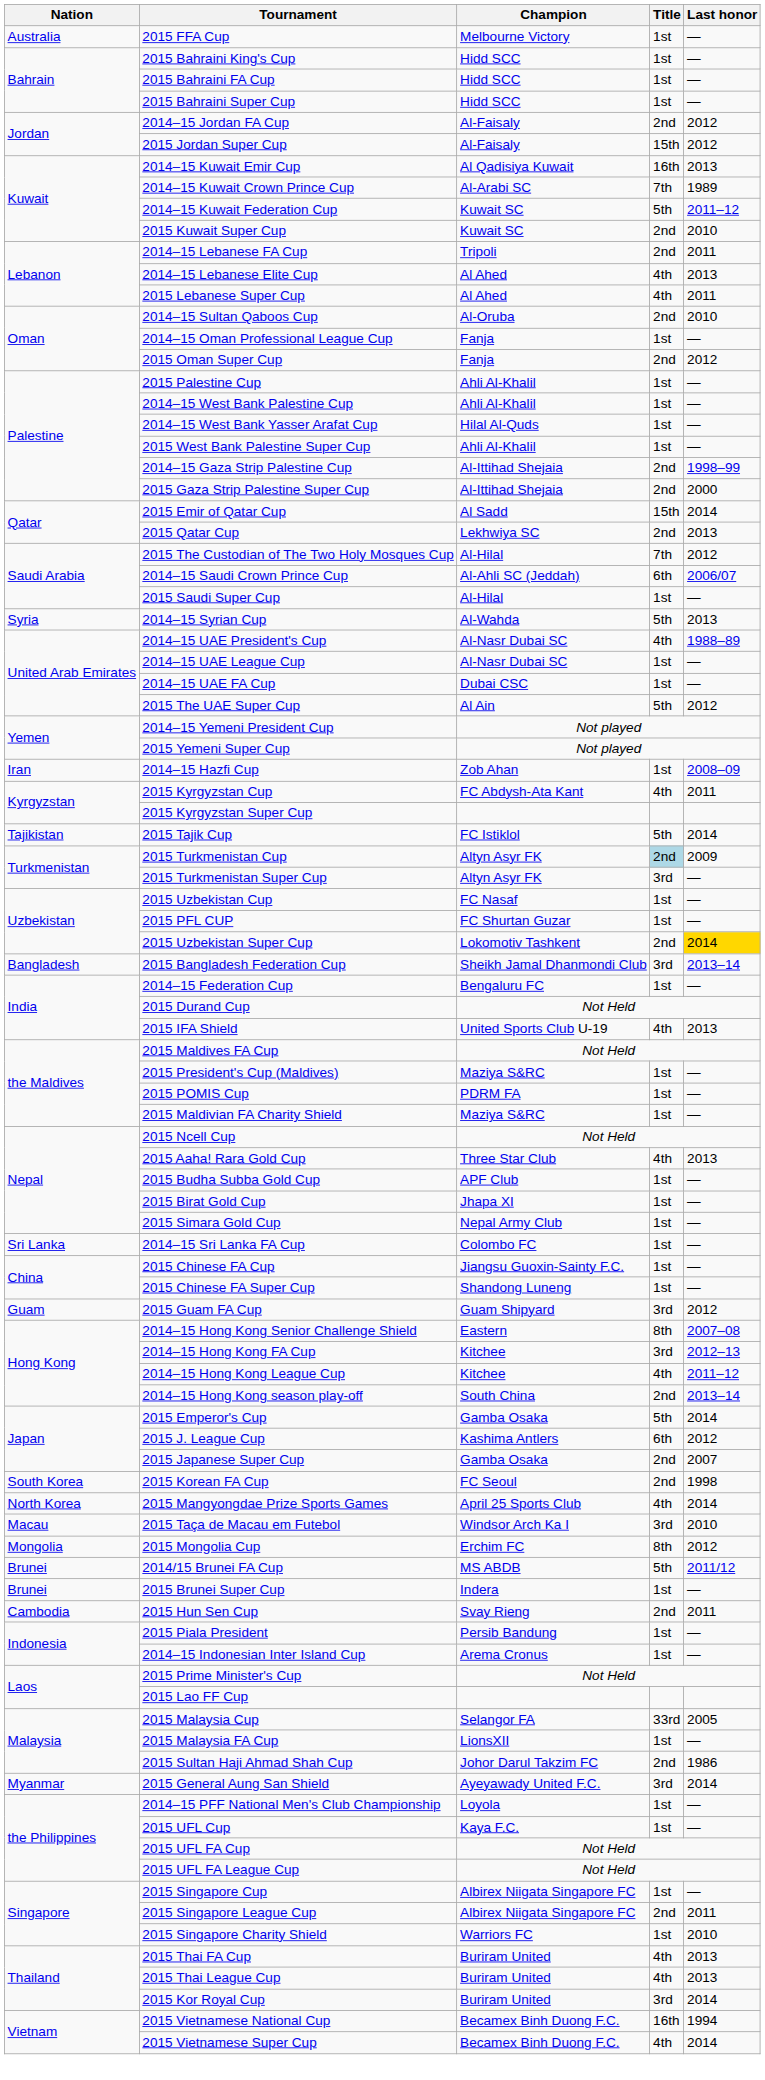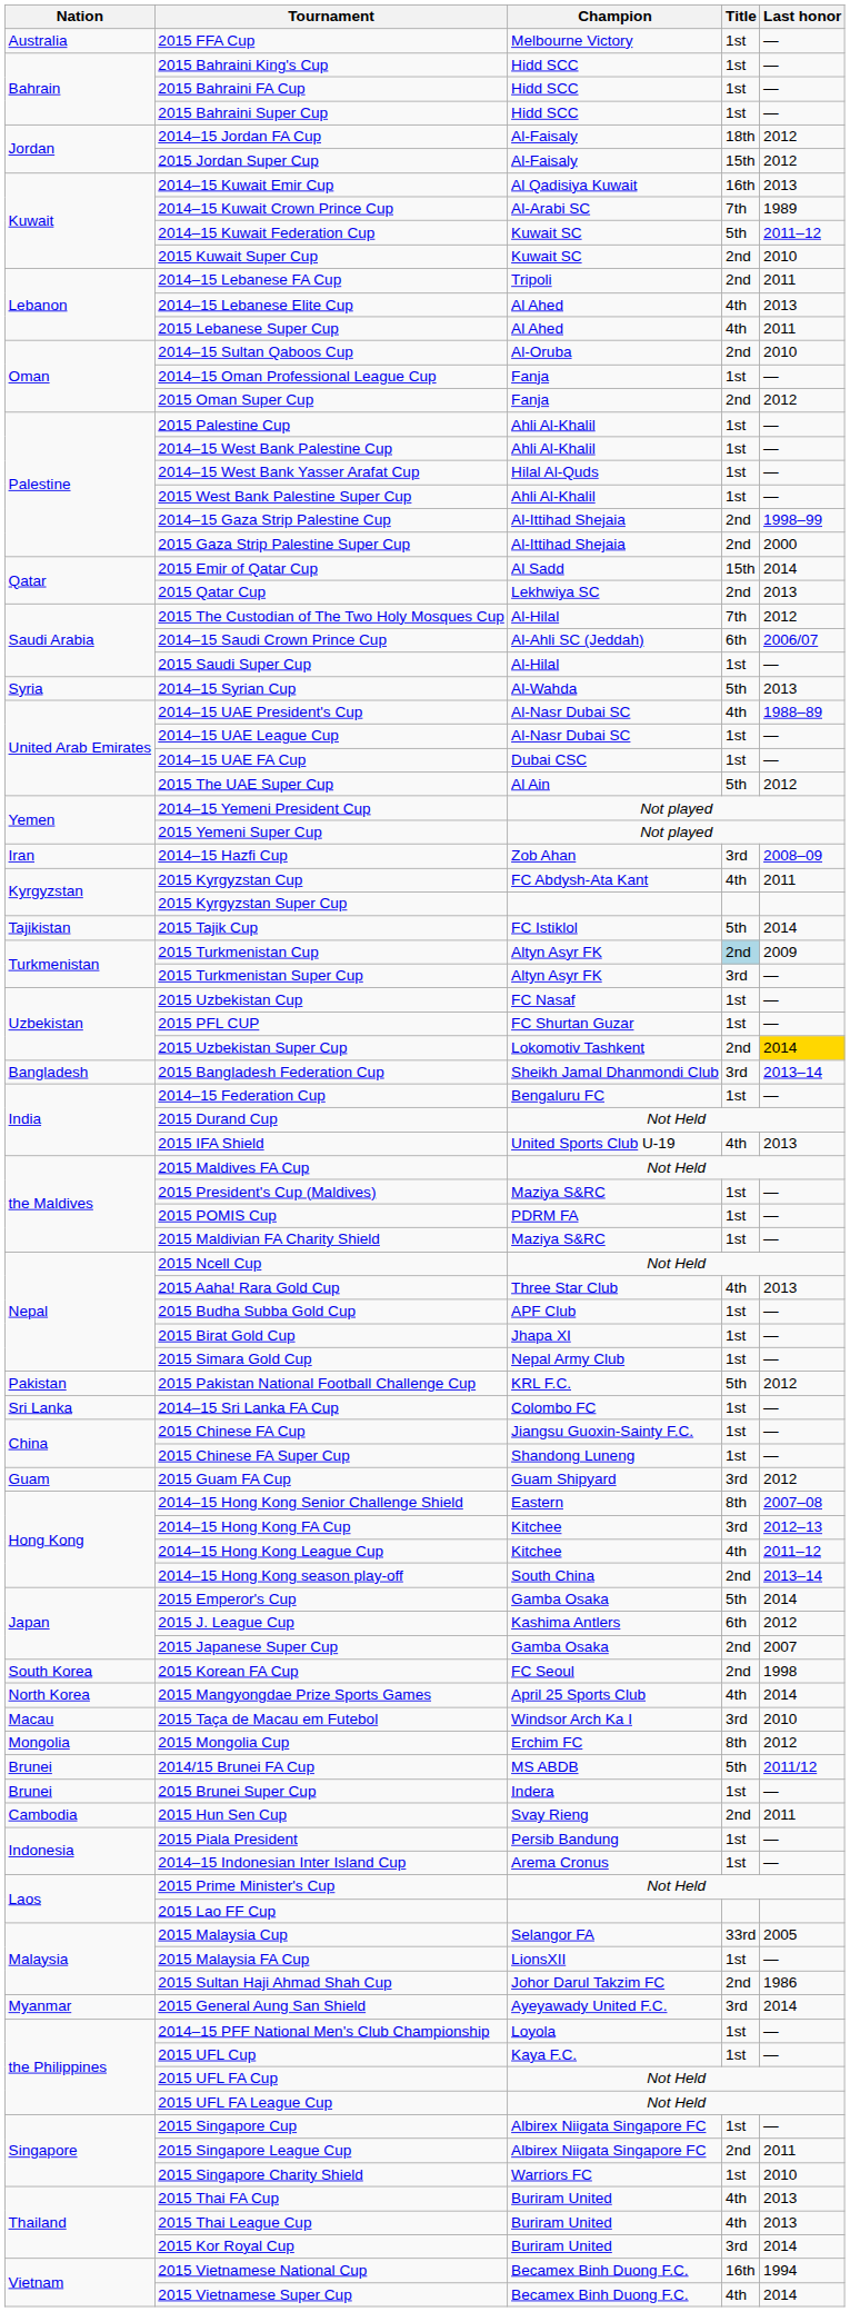 <table class="wikitable sortable">
 <tr>
 <th>Nation</th>
 <th>Tournament</th>
 <th>Champion</th>
 <th data-sort-type="number">Title</th>
 <th>Last honor</th>
 </tr>
 <tr>
 <td> <a href='#'>Australia</a></td>
 <td><a href='#'>2015 FFA Cup</a></td>
 <td><a href='#'>Melbourne Victory</a></td>
 <td>1st</td>
 <td>—</td>
 </tr>
 <tr>
 <td rowspan=3> <a href='#'>Bahrain</a></td>
 <td><a href='#'>2015 Bahraini King's Cup</a></td>
 <td><a href='#'>Hidd SCC</a></td>
 <td>1st</td>
 <td>—</td>
 </tr>
 <tr>
 <td><a href='#'>2015 Bahraini FA Cup</a></td>
 <td><a href='#'>Hidd SCC</a></td>
 <td>1st</td>
 <td>—</td>
 </tr>
 <tr>
 <td><a href='#'>2015 Bahraini Super Cup</a></td>
 <td><a href='#'>Hidd SCC</a></td>
 <td>1st</td>
 <td>—</td>
 </tr>
 <tr>
 <td rowspan=2> <a href='#'>Jordan</a></td>
 <td><a href='#'>2014–15 Jordan FA Cup</a></td>
 <td><a href='#'>Al-Faisaly</a></td>
-<td>2nd</td>
+<td>18th</td>
 <td>2012</td>
 </tr>
 <tr>
 <td><a href='#'>2015 Jordan Super Cup</a></td>
 <td><a href='#'>Al-Faisaly</a></td>
 <td>15th</td>
 <td>2012</td>
 </tr>
 <tr>
 <td rowspan=4> <a href='#'>Kuwait</a></td>
 <td><a href='#'>2014–15 Kuwait Emir Cup</a></td>
 <td><a href='#'>Al Qadisiya Kuwait</a></td>
 <td>16th</td>
 <td>2013</td>
 </tr>
 <tr>
 <td><a href='#'>2014–15 Kuwait Crown Prince Cup</a></td>
 <td><a href='#'>Al-Arabi SC</a></td>
 <td>7th</td>
 <td>1989</td>
 </tr>
 <tr>
 <td><a href='#'>2014–15 Kuwait Federation Cup</a></td>
 <td><a href='#'>Kuwait SC</a></td>
 <td>5th</td>
 <td><a href='#'>2011–12</a></td>
 </tr>
 <tr>
 <td><a href='#'>2015 Kuwait Super Cup</a></td>
 <td><a href='#'>Kuwait SC</a></td>
 <td>2nd</td>
 <td>2010</td>
 </tr>
 <tr>
 <td rowspan=3> <a href='#'>Lebanon</a></td>
 <td><a href='#'>2014–15 Lebanese FA Cup</a></td>
 <td><a href='#'>Tripoli</a></td>
 <td>2nd</td>
 <td>2011</td>
 </tr>
 <tr>
 <td><a href='#'>2014–15 Lebanese Elite Cup</a></td>
 <td><a href='#'>Al Ahed</a></td>
 <td>4th</td>
 <td>2013</td>
 </tr>
 <tr>
 <td><a href='#'>2015 Lebanese Super Cup</a></td>
 <td><a href='#'>Al Ahed</a></td>
 <td>4th</td>
 <td>2011</td>
 </tr>
 <tr>
 <td rowspan=3> <a href='#'>Oman</a></td>
 <td><a href='#'>2014–15 Sultan Qaboos Cup</a></td>
 <td><a href='#'>Al-Oruba</a></td>
 <td>2nd</td>
 <td>2010</td>
 </tr>
 <tr>
 <td><a href='#'>2014–15 Oman Professional League Cup</a></td>
 <td><a href='#'>Fanja</a></td>
 <td>1st</td>
 <td>—</td>
 </tr>
 <tr>
 <td><a href='#'>2015 Oman Super Cup</a></td>
 <td><a href='#'>Fanja</a></td>
 <td>2nd</td>
 <td>2012</td>
 </tr>
 <tr>
 <td rowspan=6> <a href='#'>Palestine</a></td>
 <td><a href='#'>2015 Palestine Cup</a></td>
 <td><a href='#'>Ahli Al-Khalil</a></td>
 <td>1st</td>
 <td>—</td>
 </tr>
 <tr>
 <td><a href='#'>2014–15 West Bank Palestine Cup</a></td>
 <td><a href='#'>Ahli Al-Khalil</a></td>
 <td>1st</td>
 <td>—</td>
 </tr>
 <tr>
 <td><a href='#'>2014–15 West Bank Yasser Arafat Cup</a></td>
 <td><a href='#'>Hilal Al-Quds</a></td>
 <td>1st</td>
 <td>—</td>
 </tr>
 <tr>
 <td><a href='#'>2015 West Bank Palestine Super Cup</a></td>
 <td><a href='#'>Ahli Al-Khalil</a></td>
 <td>1st</td>
 <td>—</td>
 </tr>
 <tr>
 <td><a href='#'>2014–15 Gaza Strip Palestine Cup</a></td>
 <td><a href='#'>Al-Ittihad Shejaia</a></td>
 <td>2nd</td>
 <td><a href='#'>1998–99</a></td>
 </tr>
 <tr>
 <td><a href='#'>2015 Gaza Strip Palestine Super Cup</a></td>
 <td><a href='#'>Al-Ittihad Shejaia</a></td>
 <td>2nd</td>
 <td>2000</td>
 </tr>
 <tr>
 <td rowspan=2> <a href='#'>Qatar</a></td>
 <td><a href='#'>2015 Emir of Qatar Cup</a></td>
 <td><a href='#'>Al Sadd</a></td>
 <td>15th</td>
 <td>2014</td>
 </tr>
 <tr>
 <td><a href='#'>2015 Qatar Cup</a></td>
 <td><a href='#'>Lekhwiya SC</a></td>
 <td>2nd</td>
 <td>2013</td>
 </tr>
 <tr>
 <td rowspan=3> <a href='#'>Saudi Arabia</a></td>
 <td><a href='#'>2015 The Custodian of The Two Holy Mosques Cup</a></td>
 <td><a href='#'>Al-Hilal</a></td>
 <td>7th</td>
 <td>2012</td>
 </tr>
 <tr>
 <td><a href='#'>2014–15 Saudi Crown Prince Cup</a></td>
 <td><a href='#'>Al-Ahli SC (Jeddah)</a></td>
 <td>6th</td>
 <td><a href='#'>2006/07</a></td>
 </tr>
 <tr>
 <td><a href='#'>2015 Saudi Super Cup</a></td>
 <td><a href='#'>Al-Hilal</a></td>
 <td>1st</td>
 <td>—</td>
 </tr>
 <tr>
 <td> <a href='#'>Syria</a></td>
 <td><a href='#'>2014–15 Syrian Cup</a></td>
 <td><a href='#'>Al-Wahda</a></td>
 <td>5th</td>
 <td>2013</td>
 </tr>
 <tr>
 <td rowspan=4> <a href='#'>United Arab Emirates</a></td>
 <td><a href='#'>2014–15 UAE President's Cup</a></td>
 <td><a href='#'>Al-Nasr Dubai SC</a></td>
 <td>4th</td>
 <td><a href='#'>1988–89</a></td>
 </tr>
 <tr>
 <td><a href='#'>2014–15 UAE League Cup</a></td>
 <td><a href='#'>Al-Nasr Dubai SC</a></td>
 <td>1st</td>
 <td>—</td>
 </tr>
 <tr>
 <td><a href='#'>2014–15 UAE FA Cup</a></td>
 <td><a href='#'>Dubai CSC</a></td>
 <td>1st</td>
 <td>—</td>
 </tr>
 <tr>
 <td><a href='#'>2015 The UAE Super Cup</a></td>
 <td><a href='#'>Al Ain</a></td>
 <td>5th</td>
 <td>2012</td>
 </tr>
 <tr>
 <td rowspan=2> <a href='#'>Yemen</a></td>
 <td><a href='#'>2014–15 Yemeni President Cup</a></td>
 <td colspan=3 align=center><em>Not played</em></td>
 </tr>
 <tr>
 <td><a href='#'>2015 Yemeni Super Cup</a></td>
 <td colspan=3 align=center><em>Not played</em></td>
 </tr>
 <tr>
 <td> <a href='#'>Iran</a></td>
 <td><a href='#'>2014–15 Hazfi Cup</a></td>
 <td><a href='#'>Zob Ahan</a></td>
-<td>1st</td>
+<td>3rd</td>
 <td><a href='#'>2008–09</a></td>
 </tr>
 <tr>
 <td rowspan=2> <a href='#'>Kyrgyzstan</a></td>
 <td><a href='#'>2015 Kyrgyzstan Cup</a></td>
 <td><a href='#'>FC Abdysh-Ata Kant</a></td>
 <td>4th</td>
 <td>2011</td>
 </tr>
 <tr>
 <td><a href='#'>2015 Kyrgyzstan Super Cup</a></td>
 <td></td>
 <td></td>
 <td></td>
 </tr>
 <tr>
 <td> <a href='#'>Tajikistan</a></td>
 <td><a href='#'>2015 Tajik Cup</a></td>
 <td><a href='#'>FC Istiklol</a></td>
 <td>5th</td>
 <td>2014</td>
 </tr>
 <tr>
 <td rowspan=2> <a href='#'>Turkmenistan</a></td>
 <td><a href='#'>2015 Turkmenistan Cup</a></td>
 <td><a href='#'>Altyn Asyr FK</a></td>
 <td style="background: lightblue;">2nd</td>
 <td>2009</td>
 </tr>
 <tr>
 <td><a href='#'>2015 Turkmenistan Super Cup</a></td>
 <td><a href='#'>Altyn Asyr FK</a></td>
 <td>3rd</td>
 <td>—</td>
 </tr>
 <tr>
 <td rowspan=3> <a href='#'>Uzbekistan</a></td>
 <td><a href='#'>2015 Uzbekistan Cup</a></td>
 <td><a href='#'>FC Nasaf</a></td>
 <td>1st</td>
 <td>—</td>
 </tr>
 <tr>
 <td><a href='#'>2015 PFL CUP</a></td>
 <td><a href='#'>FC Shurtan Guzar</a></td>
 <td>1st</td>
 <td>—</td>
 </tr>
 <tr>
 <td><a href='#'>2015 Uzbekistan Super Cup</a></td>
 <td><a href='#'>Lokomotiv Tashkent</a></td>
 <td>2nd</td>
 <td style="background: gold;">2014</td>
 </tr>
 <tr>
 <td> <a href='#'>Bangladesh</a></td>
 <td><a href='#'>2015 Bangladesh Federation Cup</a></td>
 <td><a href='#'>Sheikh Jamal Dhanmondi Club</a></td>
 <td>3rd</td>
 <td><a href='#'>2013–14</a></td>
 </tr>
 <tr>
 <td rowspan=3> <a href='#'>India</a></td>
 <td><a href='#'>2014–15 Federation Cup</a></td>
 <td><a href='#'>Bengaluru FC</a></td>
 <td>1st</td>
 <td>—</td>
 </tr>
 <tr>
 <td><a href='#'>2015 Durand Cup</a></td>
 <td colspan=3 align=center><em>Not Held</em></td>
 </tr>
 <tr>
 <td><a href='#'>2015 IFA Shield</a></td>
 <td><a href='#'>United Sports Club</a> U-19</td>
 <td>4th</td>
 <td>2013</td>
 </tr>
 <tr>
 <td rowspan=4> <a href='#'>the Maldives</a></td>
 <td><a href='#'>2015 Maldives FA Cup</a></td>
 <td colspan=3 align=center><em>Not Held</em></td>
 </tr>
 <tr>
 <td><a href='#'>2015 President's Cup (Maldives)</a></td>
 <td><a href='#'>Maziya S&RC</a></td>
 <td>1st</td>
 <td>—</td>
 </tr>
 <tr>
 <td><a href='#'>2015 POMIS Cup</a></td>
 <td><a href='#'>PDRM FA</a></td>
 <td>1st</td>
 <td>—</td>
 </tr>
 <tr>
 <td><a href='#'>2015 Maldivian FA Charity Shield</a></td>
 <td><a href='#'>Maziya S&RC</a></td>
 <td>1st</td>
 <td>—</td>
 </tr>
 <tr>
 <td rowspan=5> <a href='#'>Nepal</a></td>
 <td><a href='#'>2015 Ncell Cup</a></td>
 <td colspan=3 align=center><em>Not Held</em></td>
 </tr>
 <tr>
 <td><a href='#'>2015 Aaha! Rara Gold Cup</a></td>
 <td><a href='#'>Three Star Club</a></td>
 <td>4th</td>
 <td>2013</td>
 </tr>
 <tr>
 <td><a href='#'>2015 Budha Subba Gold Cup</a></td>
 <td><a href='#'>APF Club</a></td>
 <td>1st</td>
 <td>—</td>
 </tr>
 <tr>
 <td><a href='#'>2015 Birat Gold Cup</a></td>
 <td><a href='#'>Jhapa XI</a></td>
 <td>1st</td>
 <td>—</td>
 </tr>
 <tr>
 <td><a href='#'>2015 Simara Gold Cup</a></td>
 <td><a href='#'>Nepal Army Club</a></td>
 <td>1st</td>
 <td>—</td>
+</tr>
+<tr>
+<td> <a href='#'>Pakistan</a></td>
+<td><a href='#'>2015 Pakistan National Football Challenge Cup</a></td>
+<td><a href='#'>KRL F.C.</a></td>
+<td>5th</td>
+<td>2012</td>
 </tr>
 <tr>
 <td> <a href='#'>Sri Lanka</a></td>
 <td><a href='#'>2014–15 Sri Lanka FA Cup</a></td>
 <td><a href='#'>Colombo FC</a></td>
 <td>1st</td>
 <td>—</td>
 </tr>
 <tr>
 <td rowspan=2> <a href='#'>China</a></td>
 <td><a href='#'>2015 Chinese FA Cup</a></td>
 <td><a href='#'>Jiangsu Guoxin-Sainty F.C.</a></td>
 <td>1st</td>
 <td>—</td>
 </tr>
 <tr>
 <td><a href='#'>2015 Chinese FA Super Cup</a></td>
 <td><a href='#'>Shandong Luneng</a></td>
 <td>1st</td>
 <td>—</td>
 </tr>
 <tr>
 <td> <a href='#'>Guam</a></td>
 <td><a href='#'>2015 Guam FA Cup</a></td>
 <td><a href='#'>Guam Shipyard</a></td>
 <td>3rd</td>
 <td>2012</td>
 </tr>
 <tr>
 <td rowspan=4> <a href='#'>Hong Kong</a></td>
 <td><a href='#'>2014–15 Hong Kong Senior Challenge Shield</a></td>
 <td><a href='#'>Eastern</a></td>
 <td>8th</td>
 <td><a href='#'>2007–08</a></td>
 </tr>
 <tr>
 <td><a href='#'>2014–15 Hong Kong FA Cup</a></td>
 <td><a href='#'>Kitchee</a></td>
 <td>3rd</td>
 <td><a href='#'>2012–13</a></td>
 </tr>
 <tr>
 <td><a href='#'>2014–15 Hong Kong League Cup</a></td>
 <td><a href='#'>Kitchee</a></td>
 <td>4th</td>
 <td><a href='#'>2011–12</a></td>
 </tr>
 <tr>
 <td><a href='#'>2014–15 Hong Kong season play-off</a></td>
 <td><a href='#'>South China</a></td>
 <td>2nd</td>
 <td><a href='#'>2013–14</a></td>
 </tr>
 <tr>
 <td rowspan=3> <a href='#'>Japan</a></td>
 <td><a href='#'>2015 Emperor's Cup</a></td>
 <td><a href='#'>Gamba Osaka</a></td>
 <td>5th</td>
 <td>2014</td>
 </tr>
 <tr>
 <td><a href='#'>2015 J. League Cup</a></td>
 <td><a href='#'>Kashima Antlers</a></td>
 <td>6th</td>
 <td>2012</td>
 </tr>
 <tr>
 <td><a href='#'>2015 Japanese Super Cup</a></td>
 <td><a href='#'>Gamba Osaka</a></td>
 <td>2nd</td>
 <td>2007</td>
 </tr>
 <tr>
 <td> <a href='#'>South Korea</a></td>
 <td><a href='#'>2015 Korean FA Cup</a></td>
 <td><a href='#'>FC Seoul</a></td>
 <td>2nd</td>
 <td>1998</td>
 </tr>
 <tr>
 <td> <a href='#'>North Korea</a></td>
 <td><a href='#'>2015 Mangyongdae Prize Sports Games</a></td>
 <td><a href='#'>April 25 Sports Club</a></td>
 <td>4th</td>
 <td>2014</td>
 </tr>
 <tr>
 <td> <a href='#'>Macau</a></td>
 <td><a href='#'>2015 Taça de Macau em Futebol</a></td>
 <td><a href='#'>Windsor Arch Ka I</a></td>
 <td>3rd</td>
 <td>2010</td>
 </tr>
 <tr>
 <td> <a href='#'>Mongolia</a></td>
 <td><a href='#'>2015 Mongolia Cup</a></td>
 <td><a href='#'>Erchim FC</a></td>
 <td>8th</td>
 <td>2012</td>
 </tr>
 <tr>
 <td> <a href='#'>Brunei</a></td>
 <td><a href='#'>2014/15 Brunei FA Cup</a></td>
 <td><a href='#'>MS ABDB</a></td>
 <td>5th</td>
 <td><a href='#'>2011/12</a></td>
 </tr>
 <tr>
 <td> <a href='#'>Brunei</a></td>
 <td><a href='#'>2015 Brunei Super Cup</a></td>
 <td><a href='#'>Indera</a></td>
 <td>1st</td>
 <td>—</td>
 </tr>
 <tr>
 <td> <a href='#'>Cambodia</a></td>
 <td><a href='#'>2015 Hun Sen Cup</a></td>
 <td><a href='#'>Svay Rieng</a></td>
 <td>2nd</td>
 <td>2011</td>
 </tr>
 <tr>
 <td rowspan=2> <a href='#'>Indonesia</a></td>
 <td><a href='#'>2015 Piala President</a></td>
 <td><a href='#'>Persib Bandung</a></td>
 <td>1st</td>
 <td>—</td>
 </tr>
 <tr>
 <td><a href='#'>2014–15 Indonesian Inter Island Cup</a></td>
 <td><a href='#'>Arema Cronus</a></td>
 <td>1st</td>
 <td>—</td>
 </tr>
 <tr>
 <td rowspan=2> <a href='#'>Laos</a></td>
 <td><a href='#'>2015 Prime Minister's Cup</a></td>
 <td colspan=3 align=center><em>Not Held</em></td>
 </tr>
 <tr>
 <td><a href='#'>2015 Lao FF Cup</a></td>
 <td></td>
 <td></td>
 <td></td>
 </tr>
 <tr>
 <td rowspan=3> <a href='#'>Malaysia</a></td>
 <td><a href='#'>2015 Malaysia Cup</a></td>
 <td><a href='#'>Selangor FA</a></td>
 <td>33rd</td>
 <td>2005</td>
 </tr>
 <tr>
 <td><a href='#'>2015 Malaysia FA Cup</a></td>
 <td> <a href='#'>LionsXII</a></td>
 <td>1st</td>
 <td>—</td>
 </tr>
 <tr>
 <td><a href='#'>2015 Sultan Haji Ahmad Shah Cup</a></td>
 <td><a href='#'>Johor Darul Takzim FC</a></td>
 <td>2nd</td>
 <td>1986</td>
 </tr>
 <tr>
 <td> <a href='#'>Myanmar</a></td>
 <td><a href='#'>2015 General Aung San Shield</a></td>
 <td><a href='#'>Ayeyawady United F.C.</a></td>
 <td>3rd</td>
 <td>2014</td>
 </tr>
 <tr>
 <td rowspan=4> <a href='#'>the Philippines</a></td>
 <td><a href='#'>2014–15 PFF National Men's Club Championship</a></td>
 <td><a href='#'>Loyola</a></td>
 <td>1st</td>
 <td>—</td>
 </tr>
 <tr>
 <td><a href='#'>2015 UFL Cup</a></td>
 <td><a href='#'>Kaya F.C.</a></td>
 <td>1st</td>
 <td>—</td>
 </tr>
 <tr>
 <td><a href='#'>2015 UFL FA Cup</a></td>
 <td colspan=3 align=center><em>Not Held</em></td>
 </tr>
 <tr>
 <td><a href='#'>2015 UFL FA League Cup</a></td>
 <td colspan=3 align=center><em>Not Held</em></td>
 </tr>
 <tr>
 <td rowspan=3> <a href='#'>Singapore</a></td>
 <td><a href='#'>2015 Singapore Cup</a></td>
 <td><a href='#'>Albirex Niigata Singapore FC</a></td>
 <td>1st</td>
 <td>—</td>
 </tr>
 <tr>
 <td><a href='#'>2015 Singapore League Cup</a></td>
 <td><a href='#'>Albirex Niigata Singapore FC</a></td>
 <td>2nd</td>
 <td>2011</td>
 </tr>
 <tr>
 <td><a href='#'>2015 Singapore Charity Shield</a></td>
 <td><a href='#'>Warriors FC</a></td>
 <td>1st</td>
 <td>2010</td>
 </tr>
 <tr>
 <td rowspan=3> <a href='#'>Thailand</a></td>
 <td><a href='#'>2015 Thai FA Cup</a></td>
 <td><a href='#'>Buriram United</a></td>
 <td>4th</td>
 <td>2013</td>
 </tr>
 <tr>
 <td><a href='#'>2015 Thai League Cup</a></td>
 <td><a href='#'>Buriram United</a></td>
 <td>4th</td>
 <td>2013</td>
 </tr>
 <tr>
 <td><a href='#'>2015 Kor Royal Cup</a></td>
 <td><a href='#'>Buriram United</a></td>
 <td>3rd</td>
 <td>2014</td>
 </tr>
 <tr>
 <td rowspan=2> <a href='#'>Vietnam</a></td>
 <td><a href='#'>2015 Vietnamese National Cup</a></td>
 <td><a href='#'>Becamex Binh Duong F.C.</a></td>
 <td>16th</td>
 <td>1994</td>
 </tr>
 <tr>
 <td><a href='#'>2015 Vietnamese Super Cup</a></td>
 <td><a href='#'>Becamex Binh Duong F.C.</a></td>
 <td>4th</td>
 <td>2014</td>
 </tr>
 </table>
